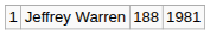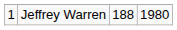 <table class="wikitable">
 <tr>
 </tr>
 <tr>
 <td>1</td>
 <td>Jeffrey Warren</td>
 <td>188</td>
-<td>1981</td>
+<td>1980</td>
 </tr>
 </table>
